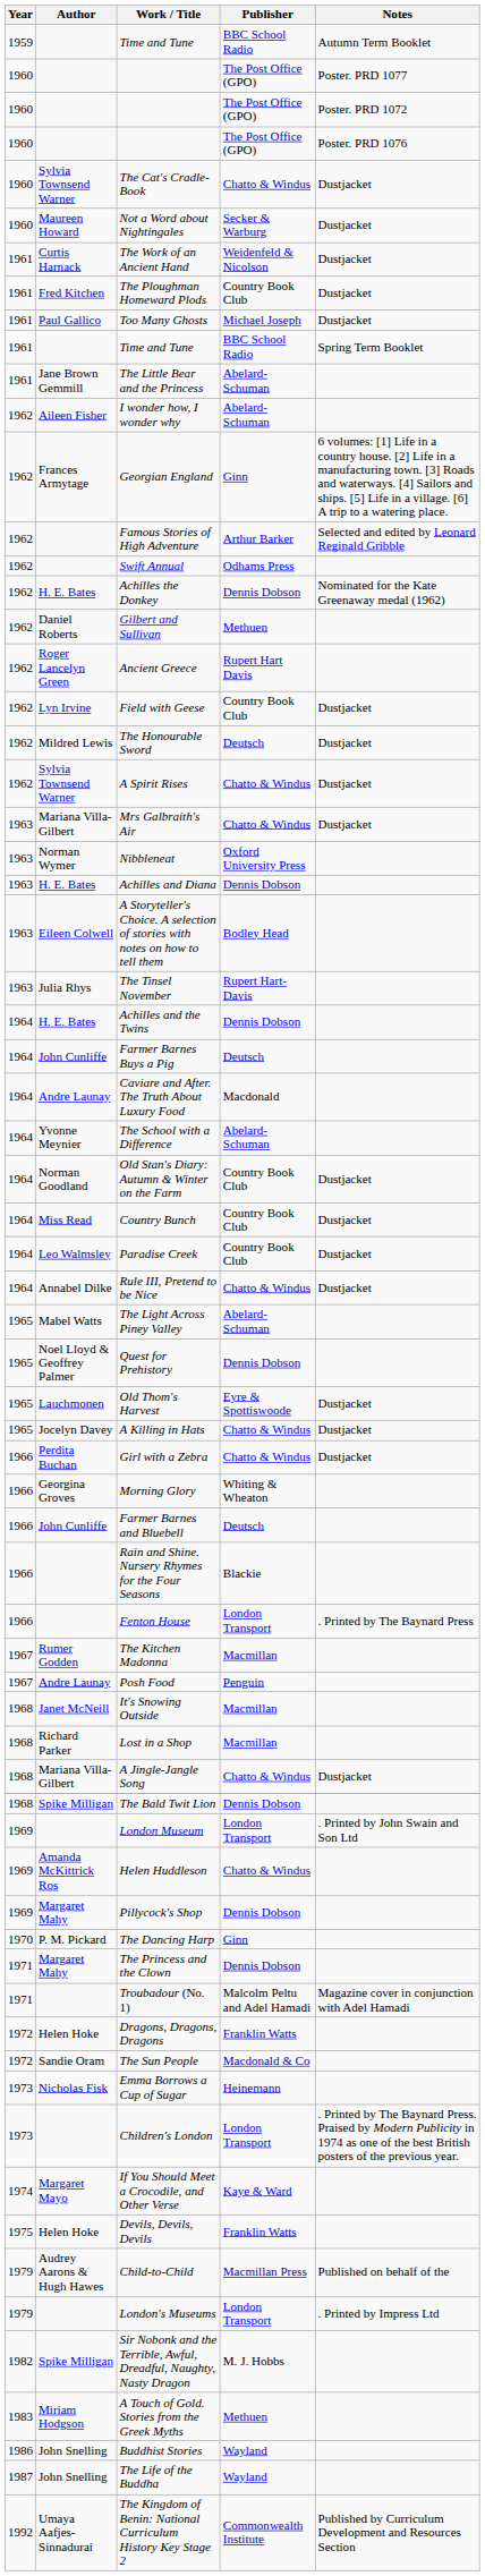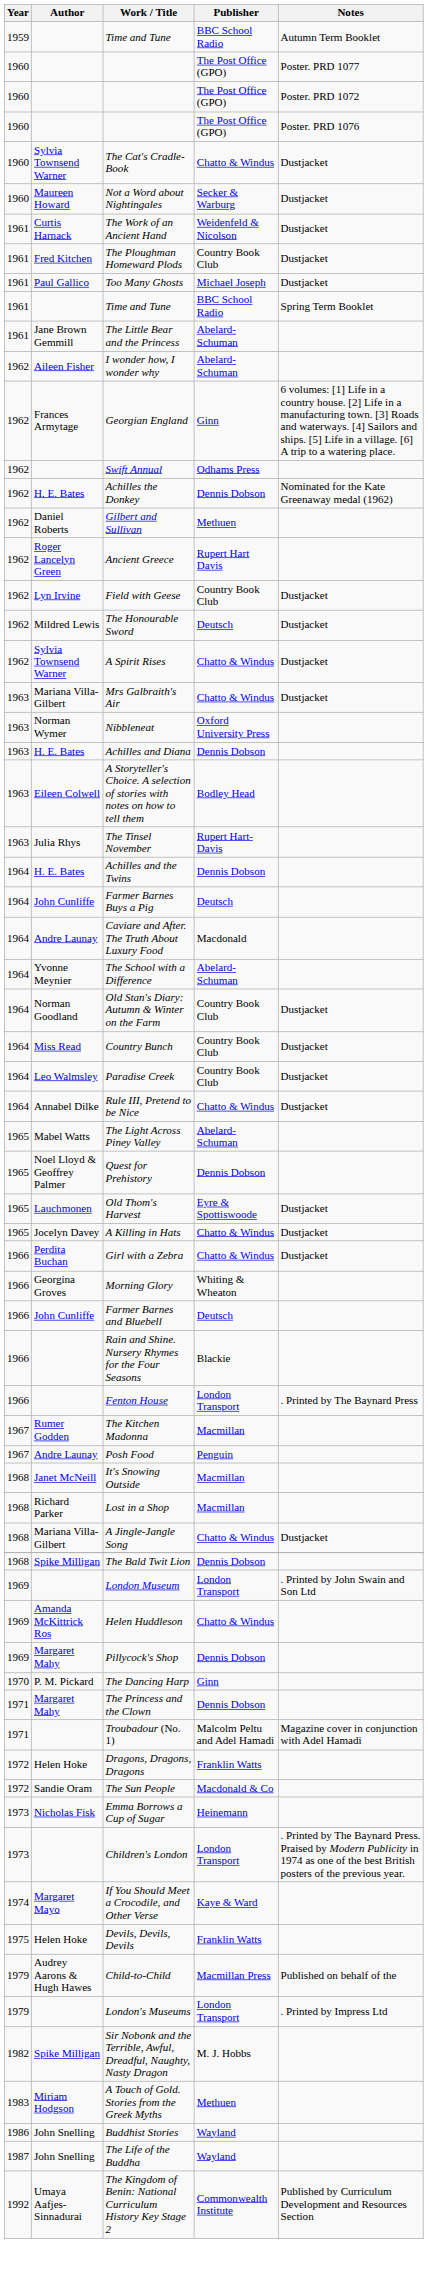 <table class="wikitable">
 <tr>
 <th>Year</th>
 <th>Author</th>
 <th>Work / Title</th>
 <th>Publisher</th>
 <th>Notes</th>
 </tr>
 <tr>
 <td>1959</td>
 <td></td>
 <td><em>Time and Tune</em></td>
 <td><a href='#'>BBC School Radio</a></td>
 <td>Autumn Term Booklet</td>
 </tr>
 <tr>
 <td>1960</td>
 <td></td>
 <td><em></em></td>
 <td><a href='#'>The Post Office</a> (GPO)</td>
 <td>Poster. PRD 1077</td>
 </tr>
 <tr>
 <td>1960</td>
 <td></td>
 <td><em></em></td>
 <td><a href='#'>The Post Office</a> (GPO)</td>
 <td>Poster. PRD 1072</td>
 </tr>
 <tr>
 <td>1960</td>
 <td></td>
 <td><em></em></td>
 <td><a href='#'>The Post Office</a> (GPO)</td>
 <td>Poster. PRD 1076</td>
 </tr>
 <tr>
 <td>1960</td>
 <td><a href='#'>Sylvia Townsend Warner</a></td>
 <td><em>The Cat's Cradle-Book</em></td>
 <td><a href='#'>Chatto & Windus</a></td>
 <td>Dustjacket</td>
 </tr>
 <tr>
 <td>1960</td>
 <td><a href='#'>Maureen Howard</a></td>
 <td><em>Not a Word about Nightingales</em></td>
 <td><a href='#'>Secker & Warburg</a></td>
 <td>Dustjacket</td>
 </tr>
 <tr>
 <td>1961</td>
 <td><a href='#'>Curtis Harnack</a></td>
 <td><em>The Work of an Ancient Hand</em></td>
 <td><a href='#'>Weidenfeld & Nicolson</a></td>
 <td>Dustjacket</td>
 </tr>
 <tr>
 <td>1961</td>
 <td><a href='#'>Fred Kitchen</a></td>
 <td><em>The Ploughman Homeward Plods</em></td>
 <td>Country Book Club</td>
 <td>Dustjacket</td>
 </tr>
 <tr>
 <td>1961</td>
 <td><a href='#'>Paul Gallico</a></td>
 <td><em>Too Many Ghosts</em></td>
 <td><a href='#'>Michael Joseph</a></td>
 <td>Dustjacket</td>
 </tr>
 <tr>
 <td>1961</td>
 <td></td>
 <td><em>Time and Tune</em></td>
 <td><a href='#'>BBC School Radio</a></td>
 <td>Spring Term Booklet</td>
 </tr>
 <tr>
 <td>1961</td>
 <td>Jane Brown Gemmill</td>
 <td><em>The Little Bear and the Princess</em></td>
 <td><a href='#'>Abelard-Schuman</a></td>
 <td></td>
 </tr>
 <tr>
 <td>1962</td>
 <td><a href='#'>Aileen Fisher</a></td>
 <td><em>I wonder how, I wonder why</em></td>
 <td><a href='#'>Abelard-Schuman</a></td>
 <td></td>
 </tr>
 <tr>
 <td>1962</td>
 <td>Frances Armytage</td>
 <td><em>Georgian England</em></td>
 <td><a href='#'>Ginn</a></td>
 <td>6 volumes: [1] Life in a country house. [2] Life in a manufacturing town. [3] Roads and waterways. [4] Sailors and ships. [5] Life in a village. [6] A trip to a watering place.</td>
-</tr>
-<tr>
-<td>1962</td>
-<td></td>
-<td><em>Famous Stories of High Adventure</em></td>
-<td><a href='#'>Arthur Barker</a></td>
-<td>Selected and edited by <a href='#'>Leonard Reginald Gribble</a></td>
 </tr>
 <tr>
 <td>1962</td>
 <td></td>
 <td><em><a href='#'>Swift Annual</a></em></td>
 <td><a href='#'>Odhams Press</a></td>
 <td></td>
 </tr>
 <tr>
 <td>1962</td>
 <td><a href='#'>H. E. Bates</a></td>
 <td><em>Achilles the Donkey</em></td>
 <td><a href='#'>Dennis Dobson</a></td>
 <td>Nominated for the Kate Greenaway medal (1962)</td>
 </tr>
 <tr>
 <td>1962</td>
 <td>Daniel Roberts</td>
 <td><em><a href='#'>Gilbert and Sullivan</a></em></td>
 <td><a href='#'>Methuen</a></td>
 <td></td>
 </tr>
 <tr>
 <td>1962</td>
 <td><a href='#'>Roger Lancelyn Green</a></td>
 <td><em>Ancient Greece</em></td>
 <td><a href='#'>Rupert Hart Davis</a></td>
 <td></td>
 </tr>
 <tr>
 <td>1962</td>
 <td><a href='#'>Lyn Irvine</a></td>
 <td><em>Field with Geese</em></td>
 <td>Country Book Club</td>
 <td>Dustjacket</td>
 </tr>
 <tr>
 <td>1962</td>
 <td>Mildred Lewis</td>
 <td><em>The Honourable Sword</em></td>
 <td><a href='#'>Deutsch</a></td>
 <td>Dustjacket</td>
 </tr>
 <tr>
 <td>1962</td>
 <td><a href='#'>Sylvia Townsend Warner</a></td>
 <td><em>A Spirit Rises</em></td>
 <td><a href='#'>Chatto & Windus</a></td>
 <td>Dustjacket</td>
 </tr>
 <tr>
 <td>1963</td>
 <td>Mariana Villa-Gilbert</td>
 <td><em>Mrs Galbraith's Air</em></td>
 <td><a href='#'>Chatto & Windus</a></td>
 <td>Dustjacket</td>
 </tr>
 <tr>
 <td>1963</td>
 <td>Norman Wymer</td>
 <td><em>Nibbleneat</em></td>
 <td><a href='#'>Oxford University Press</a></td>
 <td></td>
 </tr>
 <tr>
 <td>1963</td>
 <td><a href='#'>H. E. Bates</a></td>
 <td><em>Achilles and Diana</em></td>
 <td><a href='#'>Dennis Dobson</a></td>
 <td></td>
 </tr>
 <tr>
 <td>1963</td>
 <td><a href='#'>Eileen Colwell</a></td>
 <td><em>A Storyteller's Choice. A selection of stories with notes on how to tell them</em></td>
 <td><a href='#'>Bodley Head</a></td>
 <td></td>
 </tr>
 <tr>
 <td>1963</td>
 <td>Julia Rhys</td>
 <td><em>The Tinsel November</em></td>
 <td><a href='#'>Rupert Hart-Davis</a></td>
 <td></td>
 </tr>
 <tr>
 <td>1964</td>
 <td><a href='#'>H. E. Bates</a></td>
 <td><em>Achilles and the Twins</em></td>
 <td><a href='#'>Dennis Dobson</a></td>
 <td></td>
 </tr>
 <tr>
 <td>1964</td>
 <td><a href='#'>John Cunliffe</a></td>
 <td><em>Farmer Barnes Buys a Pig</em></td>
 <td><a href='#'>Deutsch</a></td>
 <td></td>
 </tr>
 <tr>
 <td>1964</td>
 <td><a href='#'>Andre Launay</a></td>
 <td><em>Caviare and After. The Truth About Luxury Food</em></td>
 <td>Macdonald</td>
 <td></td>
 </tr>
 <tr>
 <td>1964</td>
 <td>Yvonne Meynier</td>
 <td><em>The School with a Difference</em></td>
 <td><a href='#'>Abelard-Schuman</a></td>
 <td></td>
 </tr>
 <tr>
 <td>1964</td>
 <td>Norman Goodland</td>
 <td><em>Old Stan's Diary: Autumn & Winter on the Farm</em></td>
 <td>Country Book Club</td>
 <td>Dustjacket</td>
 </tr>
 <tr>
 <td>1964</td>
 <td><a href='#'>Miss Read</a></td>
 <td><em>Country Bunch</em></td>
 <td>Country Book Club</td>
 <td>Dustjacket</td>
 </tr>
 <tr>
 <td>1964</td>
 <td><a href='#'>Leo Walmsley</a></td>
 <td><em>Paradise Creek</em></td>
 <td>Country Book Club</td>
 <td>Dustjacket</td>
 </tr>
 <tr>
 <td>1964</td>
 <td>Annabel Dilke</td>
 <td><em>Rule III, Pretend to be Nice</em></td>
 <td><a href='#'>Chatto & Windus</a></td>
 <td>Dustjacket</td>
 </tr>
 <tr>
 <td>1965</td>
 <td>Mabel Watts</td>
 <td><em>The Light Across Piney Valley</em></td>
 <td><a href='#'>Abelard-Schuman</a></td>
 <td></td>
 </tr>
 <tr>
 <td>1965</td>
 <td>Noel Lloyd & Geoffrey Palmer</td>
 <td><em>Quest for Prehistory</em></td>
 <td><a href='#'>Dennis Dobson</a></td>
 <td></td>
 </tr>
 <tr>
 <td>1965</td>
 <td><a href='#'>Lauchmonen</a></td>
 <td><em>Old Thom's Harvest</em></td>
 <td><a href='#'>Eyre & Spottiswoode</a></td>
 <td>Dustjacket</td>
 </tr>
 <tr>
 <td>1965</td>
 <td>Jocelyn Davey</td>
 <td><em>A Killing in Hats</em></td>
 <td><a href='#'>Chatto & Windus</a></td>
 <td>Dustjacket</td>
 </tr>
 <tr>
 <td>1966</td>
 <td><a href='#'>Perdita Buchan</a></td>
 <td><em>Girl with a Zebra</em></td>
 <td><a href='#'>Chatto & Windus</a></td>
 <td>Dustjacket</td>
 </tr>
 <tr>
 <td>1966</td>
 <td>Georgina Groves</td>
 <td><em>Morning Glory</em></td>
 <td>Whiting & Wheaton</td>
 <td></td>
 </tr>
 <tr>
 <td>1966</td>
 <td><a href='#'>John Cunliffe</a></td>
 <td><em>Farmer Barnes and Bluebell</em></td>
 <td><a href='#'>Deutsch</a></td>
 <td></td>
 </tr>
 <tr>
 <td>1966</td>
 <td></td>
 <td><em>Rain and Shine. Nursery Rhymes for the Four Seasons</em></td>
 <td>Blackie</td>
 <td></td>
 </tr>
 <tr>
 <td>1966</td>
 <td></td>
 <td><em><a href='#'>Fenton House</a></em></td>
 <td><a href='#'>London Transport</a></td>
 <td>. Printed by The Baynard Press</td>
 </tr>
 <tr>
 <td>1967</td>
 <td><a href='#'>Rumer Godden</a></td>
 <td><em>The Kitchen Madonna</em></td>
 <td><a href='#'>Macmillan</a></td>
 <td></td>
 </tr>
 <tr>
 <td>1967</td>
 <td><a href='#'>Andre Launay</a></td>
 <td><em>Posh Food</em></td>
 <td><a href='#'>Penguin</a></td>
 <td></td>
 </tr>
 <tr>
 <td>1968</td>
 <td><a href='#'>Janet McNeill</a></td>
 <td><em>It's Snowing Outside</em></td>
 <td><a href='#'>Macmillan</a></td>
 <td></td>
 </tr>
 <tr>
 <td>1968</td>
 <td>Richard Parker</td>
 <td><em>Lost in a Shop</em></td>
 <td><a href='#'>Macmillan</a></td>
 <td></td>
 </tr>
 <tr>
 <td>1968</td>
 <td>Mariana Villa-Gilbert</td>
 <td><em>A Jingle-Jangle Song</em></td>
 <td><a href='#'>Chatto & Windus</a></td>
 <td>Dustjacket</td>
 </tr>
 <tr>
 </tr>
 <tr>
 <td>1968</td>
 <td><a href='#'>Spike Milligan</a></td>
 <td><em>The Bald Twit Lion</em></td>
 <td><a href='#'>Dennis Dobson</a></td>
 <td></td>
 </tr>
 <tr>
 <td>1969</td>
 <td></td>
 <td><em><a href='#'>London Museum</a></em></td>
 <td><a href='#'>London Transport</a></td>
 <td>. Printed by John Swain and Son Ltd</td>
 </tr>
 <tr>
 <td>1969</td>
 <td><a href='#'>Amanda McKittrick Ros</a></td>
 <td><em>Helen Huddleson</em></td>
 <td><a href='#'>Chatto & Windus</a></td>
 <td></td>
 </tr>
 <tr>
 <td>1969</td>
 <td><a href='#'>Margaret Mahy</a></td>
 <td><em>Pillycock's Shop</em></td>
 <td><a href='#'>Dennis Dobson</a></td>
 <td></td>
 </tr>
 <tr>
 <td>1970</td>
 <td>P. M. Pickard</td>
 <td><em>The Dancing Harp</em></td>
 <td><a href='#'>Ginn</a></td>
 <td></td>
 </tr>
 <tr>
 <td>1971</td>
 <td><a href='#'>Margaret Mahy</a></td>
 <td><em>The Princess and the Clown</em></td>
 <td><a href='#'>Dennis Dobson</a></td>
 <td></td>
 </tr>
 <tr>
 <td>1971</td>
 <td></td>
 <td><em>Troubadour</em>  (No. 1)</td>
 <td>Malcolm Peltu and Adel Hamadi</td>
 <td>Magazine cover in conjunction with Adel Hamadi</td>
 </tr>
 <tr>
 <td>1972</td>
 <td>Helen Hoke</td>
 <td><em>Dragons, Dragons, Dragons</em></td>
 <td><a href='#'>Franklin Watts</a></td>
 <td></td>
 </tr>
 <tr>
 <td>1972</td>
 <td>Sandie Oram</td>
 <td><em>The Sun People</em></td>
 <td><a href='#'>Macdonald & Co</a></td>
 <td></td>
 </tr>
 <tr>
 <td>1973</td>
 <td><a href='#'>Nicholas Fisk</a></td>
 <td><em>Emma Borrows a Cup of Sugar</em></td>
 <td><a href='#'>Heinemann</a></td>
 <td></td>
 </tr>
 <tr>
 <td>1973</td>
 <td></td>
 <td><em>Children's London</em></td>
 <td><a href='#'>London Transport</a></td>
 <td>. Printed by The Baynard Press. Praised by <em>Modern Publicity</em> in 1974 as one of the best British posters of the previous year.</td>
 </tr>
 <tr>
 <td>1974</td>
 <td><a href='#'>Margaret Mayo</a></td>
 <td><em>If You Should Meet a Crocodile, and Other Verse</em></td>
 <td><a href='#'>Kaye & Ward</a></td>
 <td></td>
 </tr>
 <tr>
 <td>1975</td>
 <td>Helen Hoke</td>
 <td><em>Devils, Devils, Devils</em></td>
 <td><a href='#'>Franklin Watts</a></td>
 <td></td>
 </tr>
 <tr>
 <td>1979</td>
 <td>Audrey Aarons & Hugh Hawes</td>
 <td><em>Child-to-Child</em></td>
 <td><a href='#'>Macmillan Press</a></td>
 <td>Published on behalf of the </td>
 </tr>
 <tr>
 <td>1979</td>
 <td></td>
 <td><em>London's Museums</em></td>
 <td><a href='#'>London Transport</a></td>
 <td>. Printed by Impress Ltd</td>
 </tr>
 <tr>
 <td>1982</td>
 <td><a href='#'>Spike Milligan</a></td>
 <td><em>Sir Nobonk and the Terrible, Awful, Dreadful, Naughty, Nasty Dragon</em></td>
 <td>M. J. Hobbs</td>
 <td></td>
 </tr>
 <tr>
 <td>1983</td>
 <td><a href='#'>Miriam Hodgson</a></td>
 <td><em>A Touch of Gold. Stories from the Greek Myths</em></td>
 <td><a href='#'>Methuen</a></td>
 <td></td>
 </tr>
 <tr>
 <td>1986</td>
 <td>John Snelling</td>
 <td><em>Buddhist Stories</em></td>
 <td><a href='#'>Wayland</a></td>
 <td></td>
 </tr>
 <tr>
 <td>1987</td>
 <td>John Snelling</td>
 <td><em>The Life of the Buddha</em></td>
 <td><a href='#'>Wayland</a></td>
 <td></td>
 </tr>
 <tr>
 <td>1992</td>
 <td>Umaya Aafjes-Sinnadurai</td>
 <td><em>The Kingdom of Benin: National Curriculum History Key Stage 2</em></td>
 <td><a href='#'>Commonwealth Institute</a></td>
 <td>Published by Curriculum Development and Resources Section</td>
 </tr>
 </table>
